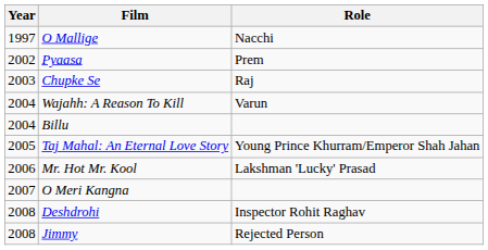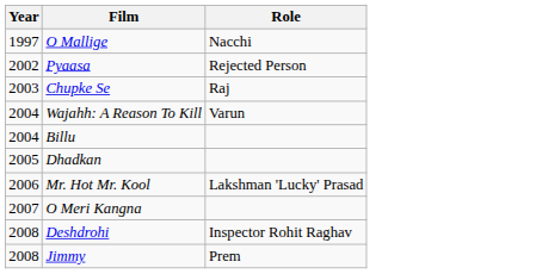 <table class="wikitable sortable">
 <tr>
 <th>Year</th>
 <th>Film</th>
 <th>Role</th>
 </tr>
 <tr>
 <td>1997</td>
 <td><em><a href='#'>O Mallige</a></em></td>
 <td>Nacchi</td>
 </tr>
 <tr>
 <td>2002</td>
 <td><em><a href='#'>Pyaasa</a></em></td>
-<td>Prem</td>
+<td>Rejected Person</td>
 </tr>
 <tr>
 <td>2003</td>
 <td><em><a href='#'>Chupke Se</a></em></td>
 <td>Raj</td>
 </tr>
 <tr>
 <td>2004</td>
 <td><em>Wajahh: A Reason To Kill</em></td>
 <td>Varun</td>
 </tr>
 <tr>
 <td>2004</td>
 <td><em>Billu</em></td>
 <td></td>
 </tr>
 <tr>
 <td>2005</td>
-<td><em><a href='#'>Taj Mahal: An Eternal Love Story</a></em></td>
-<td>Young Prince Khurram/Emperor Shah Jahan</td>
+<td><em>Dhadkan</em></td>
+<td></td>
 </tr>
 <tr>
 <td>2006</td>
 <td><em>Mr. Hot Mr. Kool</em></td>
 <td>Lakshman 'Lucky' Prasad</td>
 </tr>
 <tr>
 <td>2007</td>
 <td><em>O Meri Kangna</em></td>
 <td></td>
 </tr>
 <tr>
 <td>2008</td>
 <td><em><a href='#'>Deshdrohi</a></em></td>
 <td>Inspector Rohit Raghav</td>
 </tr>
 <tr>
 <td>2008</td>
 <td><em><a href='#'>Jimmy</a></em></td>
-<td>Rejected Person</td>
+<td>Prem</td>
 </tr>
 </table>
